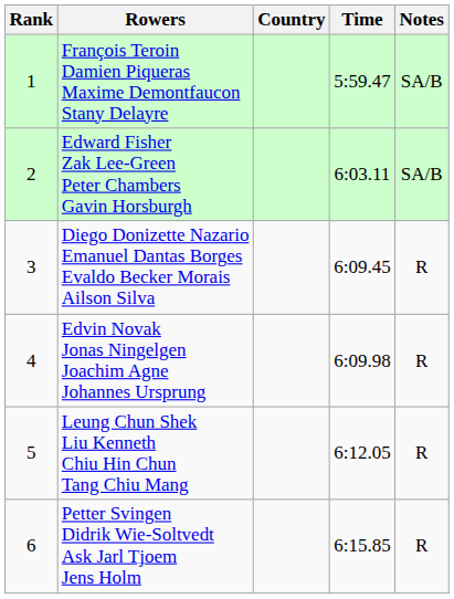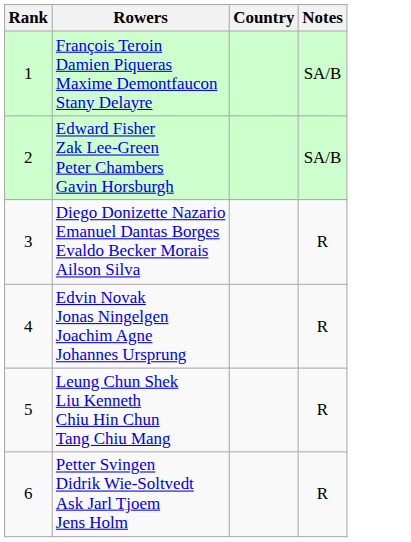 <table class="wikitable" style="text-align:center">
 <tr>
 <th>Rank</th>
 <th>Rowers</th>
 <th>Country</th>
-<th>Time</th>
 <th>Notes</th>
 </tr>
 <tr bgcolor=ccffcc>
 <td>1</td>
 <td align="left"><a href='#'>François Teroin</a><br><a href='#'>Damien Piqueras</a><br><a href='#'>Maxime Demontfaucon</a><br><a href='#'>Stany Delayre</a></td>
 <td align="left"></td>
-<td>5:59.47</td>
 <td>SA/B</td>
 </tr>
 <tr bgcolor=ccffcc>
 <td>2</td>
 <td align="left"><a href='#'>Edward Fisher</a><br><a href='#'>Zak Lee-Green</a><br><a href='#'>Peter Chambers</a><br><a href='#'>Gavin Horsburgh</a></td>
 <td align="left"></td>
-<td>6:03.11</td>
 <td>SA/B</td>
 </tr>
 <tr>
 <td>3</td>
 <td align="left"><a href='#'>Diego Donizette Nazario</a><br><a href='#'>Emanuel Dantas Borges</a><br><a href='#'>Evaldo Becker Morais</a><br><a href='#'>Ailson Silva</a></td>
 <td align="left"></td>
-<td>6:09.45</td>
 <td>R</td>
 </tr>
 <tr>
 <td>4</td>
 <td align="left"><a href='#'>Edvin Novak</a><br><a href='#'>Jonas Ningelgen</a><br><a href='#'>Joachim Agne</a><br><a href='#'>Johannes Ursprung</a></td>
 <td align="left"></td>
-<td>6:09.98</td>
 <td>R</td>
 </tr>
 <tr>
 <td>5</td>
 <td align="left"><a href='#'>Leung Chun Shek</a><br><a href='#'>Liu Kenneth</a><br><a href='#'>Chiu Hin Chun</a><br><a href='#'>Tang Chiu Mang</a></td>
 <td align="left"></td>
-<td>6:12.05</td>
 <td>R</td>
 </tr>
 <tr>
 <td>6</td>
 <td align="left"><a href='#'>Petter Svingen</a><br><a href='#'>Didrik Wie-Soltvedt</a><br><a href='#'>Ask Jarl Tjoem</a><br><a href='#'>Jens Holm</a></td>
 <td align="left"></td>
-<td>6:15.85</td>
 <td>R</td>
 </tr>
 </table>
